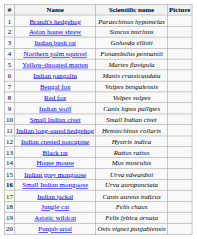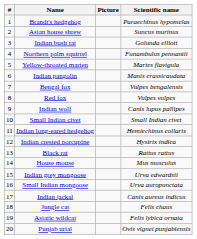 <table class="wikitable" style="text-align: center; width=25%; font-size: 11px">
 <tr>
 <th>#</th>
 <th>Name</th>
+<th>Picture</th>
 <th>Scientific name</th>
-<th>Picture</th>
 </tr>
 <tr>
 <td>1</td>
 <td><a href='#'>Brandt's hedgehog</a></td>
+<td></td>
 <td><em>Paraechinus hypomelas</em></td>
-<td></td>
 </tr>
 <tr>
 <td>2</td>
 <td><a href='#'>Asian house shrew</a></td>
+<td></td>
 <td><em>Suncus murinus</em></td>
-<td></td>
 </tr>
 <tr>
 <td>3</td>
 <td><a href='#'>Indian bush rat</a></td>
+<td></td>
 <td><em>Golunda ellioti</em></td>
-<td></td>
 </tr>
 <tr>
 <td>4</td>
 <td><a href='#'>Northern palm squirrel</a></td>
+<td></td>
 <td><em>Funambulus pennantii</em></td>
-<td></td>
 </tr>
 <tr>
 <td>5</td>
 <td><a href='#'>Yellow-throated marten</a></td>
+<td></td>
 <td><em>Martes flavigula</em></td>
-<td></td>
 </tr>
 <tr>
 <td>6</td>
 <td><a href='#'>Indian pangolin</a></td>
+<td></td>
 <td><em>Manis crassicaudata</em></td>
-<td></td>
 </tr>
 <tr>
 <td>7</td>
 <td><a href='#'>Bengal fox</a></td>
+<td></td>
 <td><em>Vulpes bengalensis</em></td>
-<td></td>
 </tr>
 <tr>
 <td>8</td>
 <td><a href='#'>Red fox</a></td>
+<td></td>
 <td><em>Vulpes vulpes</em></td>
-<td></td>
 </tr>
 <tr>
 <td>9</td>
 <td><a href='#'>Indian wolf</a></td>
+<td></td>
 <td><em>Canis lupus pallipes</em></td>
-<td></td>
 </tr>
 <tr>
 <td>10</td>
 <td><a href='#'>Small Indian civet</a></td>
+<td></td>
 <td><em>Small Indian civet</em></td>
-<td></td>
 </tr>
 <tr>
 <td>11</td>
 <td><a href='#'>Indian long-eared hedgehog</a></td>
+<td></td>
 <td><em>Hemiechinus collaris</em></td>
-<td></td>
 </tr>
 <tr>
 <td>12</td>
 <td><a href='#'>Indian crested porcupine</a></td>
+<td></td>
 <td><em>Hystrix indica</em></td>
-<td></td>
 </tr>
 <tr>
 <td>13</td>
 <td><a href='#'>Black rat</a></td>
+<td></td>
 <td><em>Rattus rattus</em></td>
-<td></td>
 </tr>
 <tr>
 <td>14</td>
 <td><a href='#'>House mouse</a></td>
+<td></td>
 <td><em>Mus musculus</em></td>
-<td></td>
 </tr>
 <tr>
 <td>15</td>
 <td><a href='#'>Indian grey mongoose</a></td>
+<td></td>
 <td><em>Urva edwardsii</em></td>
-<td></td>
 </tr>
 <tr>
-<td><strong>16</strong></td>
+<td>16</td>
 <td><a href='#'>Small Indian mongoose</a></td>
+<td></td>
 <td><em>Urva auropunctata</em></td>
-<td></td>
 </tr>
 <tr>
 <td style="background: lightyellow;">17</td>
 <td><a href='#'>Indian jackal</a></td>
+<td></td>
 <td><em>Canis aureus indicus</em></td>
-<td></td>
 </tr>
 <tr>
 <td>18</td>
 <td><a href='#'>Jungle cat</a></td>
+<td></td>
 <td><em>Felis chaus</em></td>
-<td></td>
 </tr>
 <tr>
 <td>19</td>
 <td><a href='#'>Asiatic wildcat</a></td>
+<td></td>
 <td><em>Felis lybica ornata</em></td>
-<td></td>
 </tr>
 <tr>
 <td>20</td>
 <td><a href='#'>Punjab urial</a></td>
+<td></td>
 <td><em>Ovis vignei punjabiensis</em></td>
-<td></td>
 </tr>
 </table>
